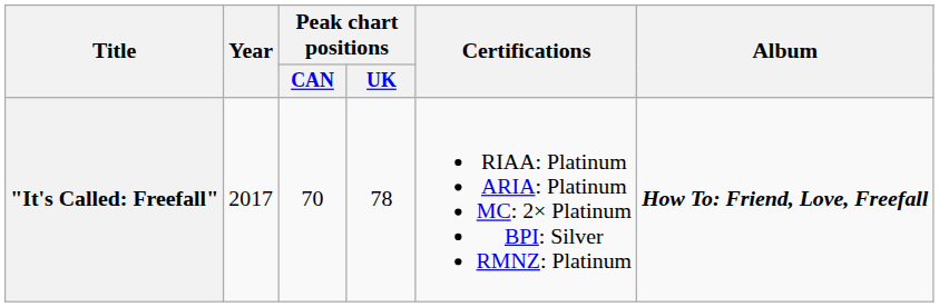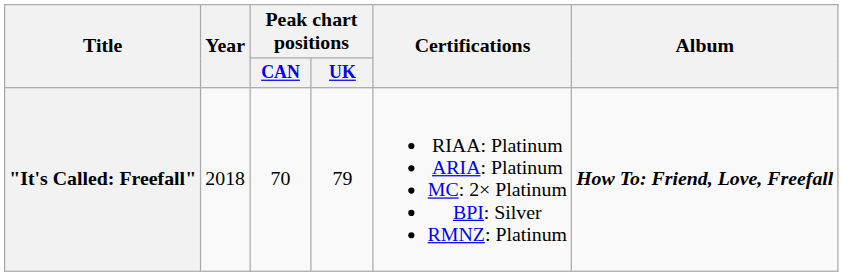 <table class="wikitable plainrowheaders" style="text-align:center;">
 <tr>
 <th scope="col" rowspan="2">Title</th>
 <th scope="col" rowspan="2">Year</th>
 <th colspan="2" scope="col">Peak chart positions</th>
 <th scope="col" rowspan="2">Certifications</th>
 <th scope="col" rowspan="2">Album</th>
 </tr>
 <tr>
 <th scope="col" style="width:3em; font-size:90%"><a href='#'>CAN</a><br></th>
 <th scope="col" style="width:3em; font-size:90%"><a href='#'>UK</a><br></th>
 </tr>
 <tr>
 <th scope="row">"It's Called: Freefall"</th>
-<td>2017</td>
+<td>2018</td>
 <td>70</td>
-<td>78</td>
+<td>79</td>
 <td><br><ul><li>RIAA: Platinum</li><li><a href='#'>ARIA</a>: Platinum</li><li><a href='#'>MC</a>: 2× Platinum</li><li><a href='#'>BPI</a>: Silver</li><li><a href='#'>RMNZ</a>: Platinum</li></ul></td>
 <td><strong><em>How To: Friend, Love, Freefall</em></strong></td>
 </tr>
 </table>
